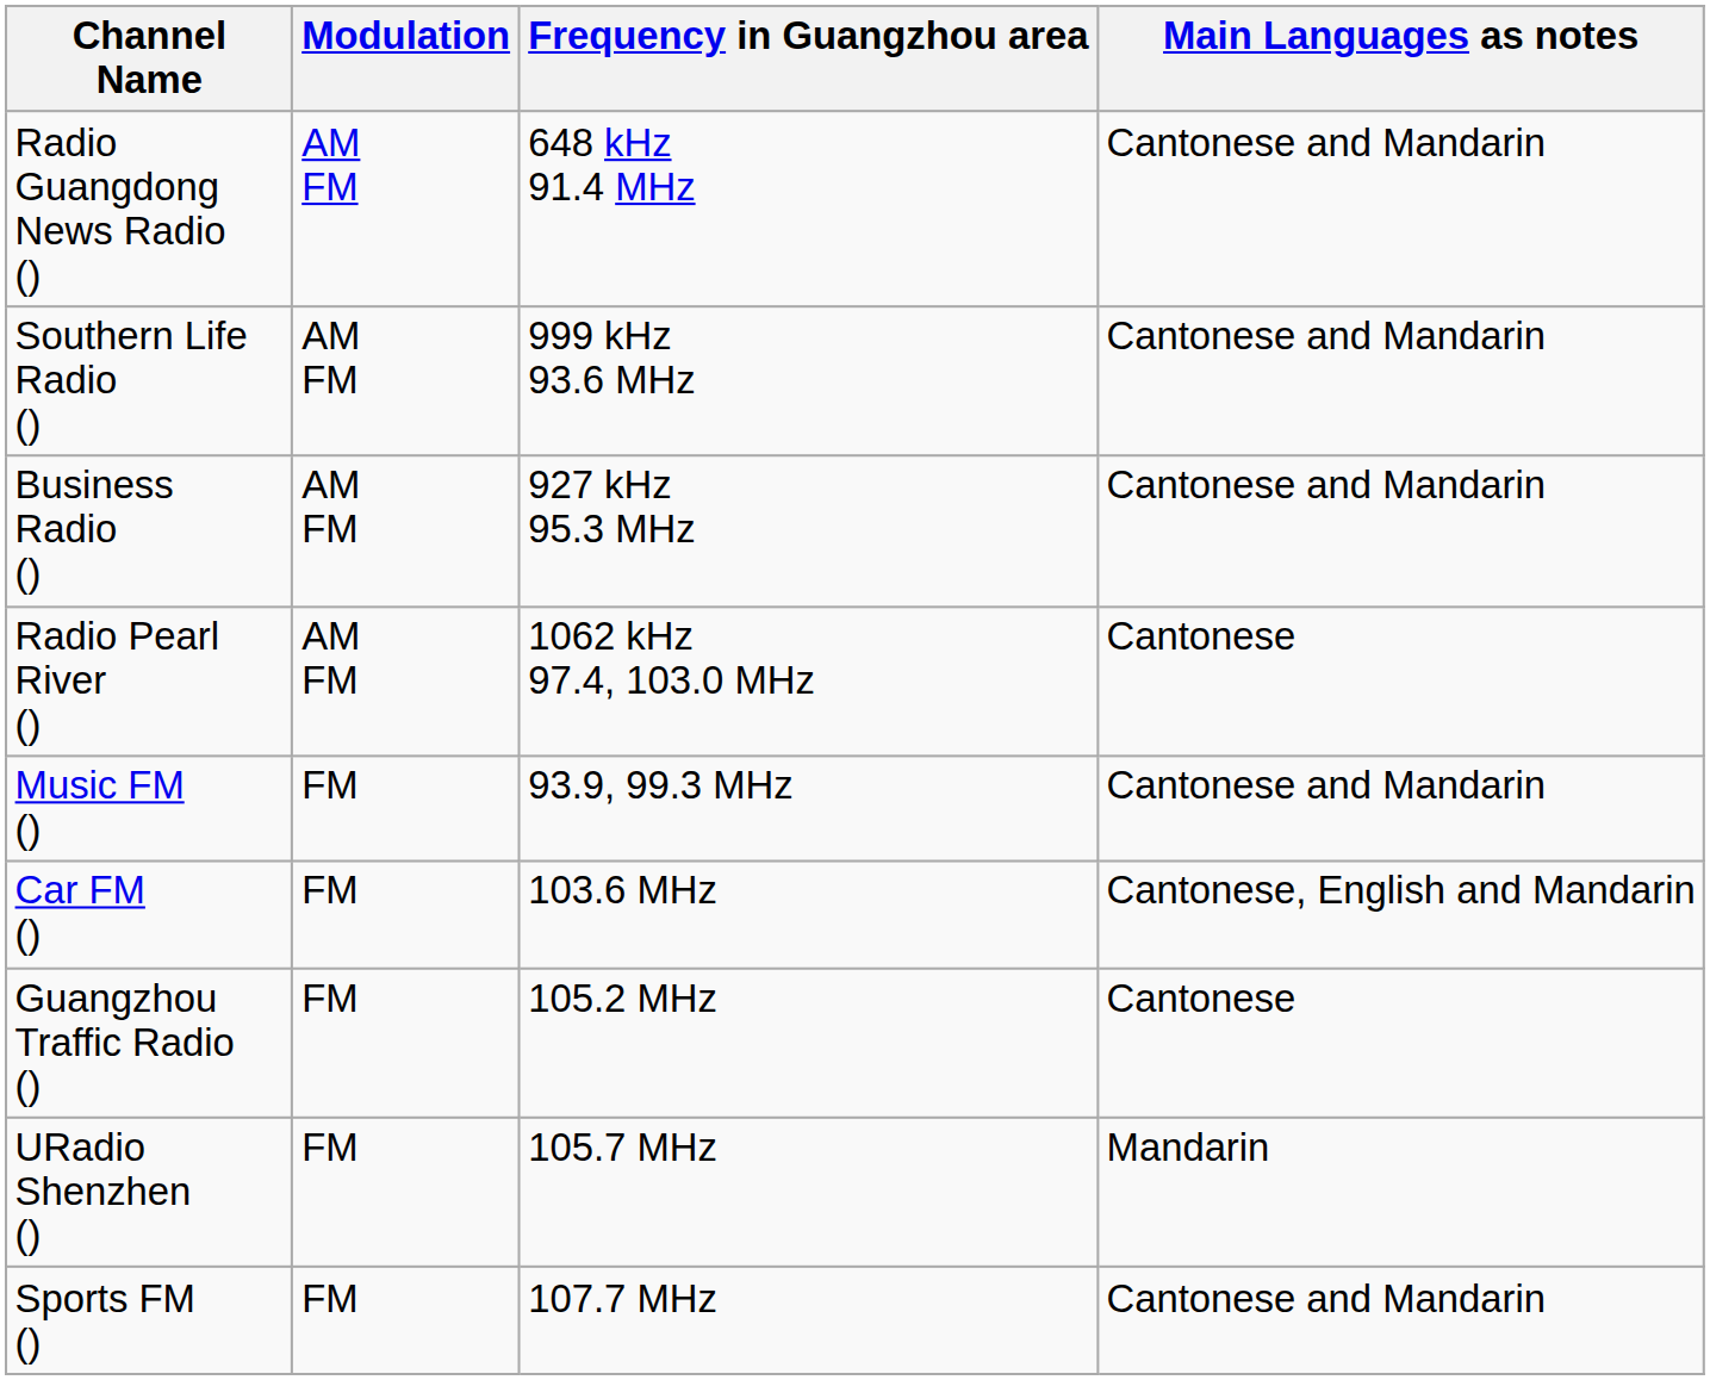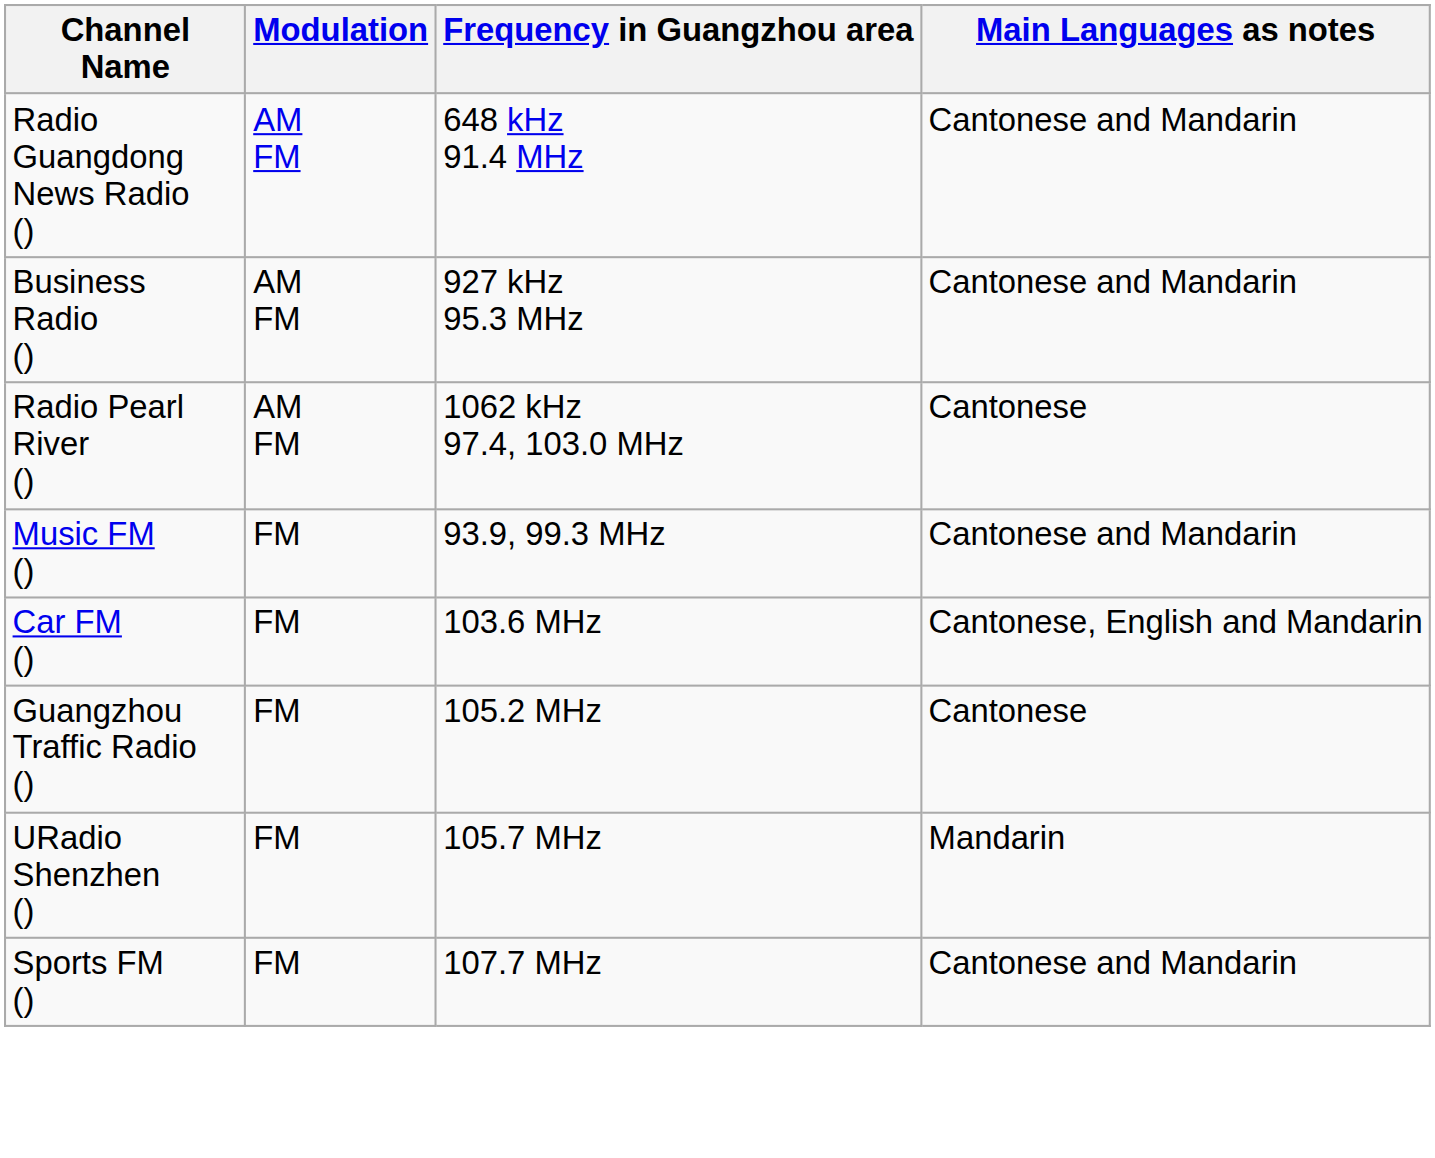 <table class=wikitable>
 <tr bgcolor=fcfcfc valign=top>
 <th width=110>Channel Name</th>
 <th><a href='#'>Modulation</a></th>
 <th><a href='#'>Frequency</a> in Guangzhou area</th>
 <th><a href='#'>Main Languages</a> as notes</th>
 </tr>
 <tr valign=top>
 <td>Radio Guangdong News Radio<br>()<br></td>
 <td><a href='#'>AM</a><br><a href='#'>FM</a></td>
 <td>648 <a href='#'>kHz</a> <br>91.4 <a href='#'>MHz</a></td>
-<td>Cantonese and Mandarin</td>
-</tr>
-<tr valign=top>
-<td>Southern Life Radio<br>()</td>
-<td>AM<br>FM</td>
-<td>999 kHz <br>93.6 MHz</td>
 <td>Cantonese and Mandarin</td>
 </tr>
 <tr valign=top>
 <td>Business Radio<br>()</td>
 <td>AM <br>FM</td>
 <td>927 kHz <br> 95.3 MHz</td>
 <td>Cantonese and Mandarin</td>
 </tr>
 <tr valign=top>
 <td>Radio Pearl River<br>()</td>
 <td>AM<br>FM</td>
 <td>1062 kHz<br> 97.4, 103.0 MHz</td>
 <td>Cantonese</td>
 </tr>
 <tr valign=top>
 <td><a href='#'>Music FM</a><br>()</td>
 <td>FM</td>
 <td>93.9, 99.3 MHz</td>
 <td>Cantonese and Mandarin</td>
 </tr>
 <tr valign=top>
 <td><a href='#'>Car FM</a><br>()</td>
 <td>FM</td>
 <td>103.6 MHz</td>
 <td>Cantonese, English and Mandarin</td>
 </tr>
 <tr valign=top>
 <td>Guangzhou Traffic Radio<br>()</td>
 <td>FM</td>
 <td>105.2 MHz</td>
 <td>Cantonese</td>
 </tr>
 <tr valign=top>
 <td>URadio Shenzhen<br>()</td>
 <td>FM</td>
 <td>105.7 MHz</td>
 <td>Mandarin</td>
 </tr>
 <tr valign=top>
 <td>Sports FM<br>()</td>
 <td>FM</td>
 <td>107.7 MHz</td>
 <td>Cantonese and Mandarin</td>
 </tr>
 </table>
